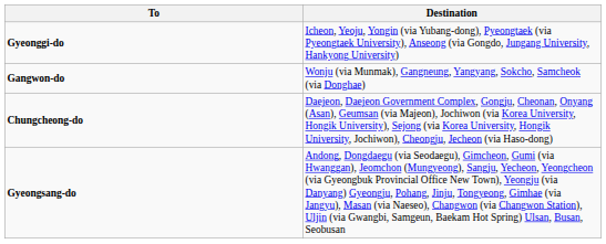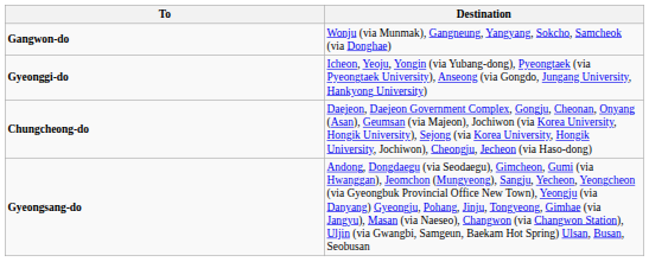 <table class="wikitable" style="font-size: 95%;">
 <tr>
 <th width="50%">To</th>
 <th>Destination</th>
 </tr>
 <tr>
+<td><strong>Gangwon-do</strong></td>
+<td><a href='#'>Wonju</a> (via Munmak), <a href='#'>Gangneung</a>, <a href='#'>Yangyang</a>, <a href='#'>Sokcho</a>, <a href='#'>Samcheok</a> (via <a href='#'>Donghae</a>)</td>
+</tr>
+<tr>
 <td><strong>Gyeonggi-do</strong></td>
 <td><a href='#'>Icheon</a>, <a href='#'>Yeoju</a>, <a href='#'>Yongin</a> (via Yubang-dong), <a href='#'>Pyeongtaek</a> (via <a href='#'>Pyeongtaek University</a>), <a href='#'>Anseong</a> (via Gongdo, <a href='#'>Jungang University</a>, <a href='#'>Hankyong University</a>)</td>
-</tr>
-<tr>
-<td><strong>Gangwon-do</strong></td>
-<td><a href='#'>Wonju</a> (via Munmak), <a href='#'>Gangneung</a>, <a href='#'>Yangyang</a>, <a href='#'>Sokcho</a>, <a href='#'>Samcheok</a> (via <a href='#'>Donghae</a>)</td>
 </tr>
 <tr>
 <td><strong>Chungcheong-do</strong></td>
 <td><a href='#'>Daejeon</a>, <a href='#'>Daejeon Government Complex</a>, <a href='#'>Gongju</a>, <a href='#'>Cheonan</a>, <a href='#'>Onyang</a> (<a href='#'>Asan</a>), <a href='#'>Geumsan</a> (via Majeon), Jochiwon (via <a href='#'>Korea University</a>, <a href='#'>Hongik University</a>), <a href='#'>Sejong</a> (via <a href='#'>Korea University</a>, <a href='#'>Hongik University</a>, Jochiwon), <a href='#'>Cheongju</a>, <a href='#'>Jecheon</a> (via Haso-dong)</td>
 </tr>
 <tr>
 <td><strong>Gyeongsang-do</strong></td>
 <td><a href='#'>Andong</a>, <a href='#'>Dongdaegu</a> (via Seodaegu), <a href='#'>Gimcheon</a>, <a href='#'>Gumi</a> (via <a href='#'>Hwanggan</a>), <a href='#'>Jeomchon</a> (<a href='#'>Mungyeong</a>), <a href='#'>Sangju</a>, <a href='#'>Yecheon</a>, <a href='#'>Yeongcheon</a> (via Gyeongbuk Provincial Office New Town), <a href='#'>Yeongju</a> (via <a href='#'>Danyang</a>) <a href='#'>Gyeongju</a>, <a href='#'>Pohang</a>, <a href='#'>Jinju</a>, <a href='#'>Tongyeong</a>, <a href='#'>Gimhae</a> (via <a href='#'>Jangyu</a>), <a href='#'>Masan</a> (via Naeseo), <a href='#'>Changwon</a> (via <a href='#'>Changwon Station</a>), <a href='#'>Uljin</a> (via Gwangbi, Samgeun, Baekam Hot Spring) <a href='#'>Ulsan</a>, <a href='#'>Busan</a>, Seobusan</td>
 </tr>
 </table>
